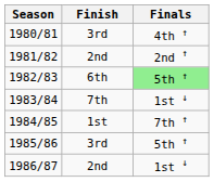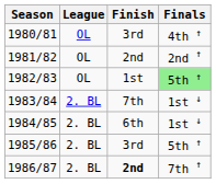 <table class="wikitable zebra" style="width: 230px; text-align: center;">
 <tr>
 <th style="width:50px;">Season</th>
+<th style="width:35px;">League</th>
 <th style="width:70px;">Finish</th>
 <th style="width:75px;">Finals</th>
 </tr>
 <tr>
 <td>1980/81</td>
+<td><a href='#'>OL</a></td>
 <td>3rd</td>
 <td>4th <sup>↑</sup></td>
 </tr>
 <tr>
 <td>1981/82</td>
+<td>OL</td>
 <td>2nd</td>
 <td>2nd <sup>↑</sup></td>
 </tr>
 <tr>
 <td>1982/83</td>
-<td>6th</td>
+<td>OL</td>
+<td>1st</td>
 <td style="background: lightgreen;">5th <sup>↑</sup></td>
 </tr>
 <tr>
 <td>1983/84</td>
+<td><a href='#'>2. BL</a></td>
 <td>7th</td>
 <td>1st <sup>↓</sup></td>
 </tr>
 <tr>
 <td>1984/85</td>
-<td>1st</td>
-<td>7th <sup>↑</sup></td>
+<td>2. BL</td>
+<td>6th</td>
+<td>1st <sup>↓</sup></td>
 </tr>
 <tr>
 <td>1985/86</td>
+<td>2. BL</td>
 <td>3rd</td>
 <td>5th <sup>↑</sup></td>
 </tr>
 <tr>
 <td>1986/87</td>
-<td>2nd</td>
-<td>1st <sup>↓</sup></td>
+<td>2. BL</td>
+<td><strong>2nd</strong></td>
+<td>7th <sup>↑</sup></td>
 </tr>
 </table>
